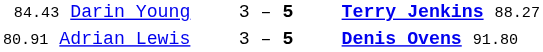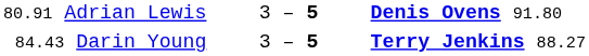 <table style="text-align:center">
 <tr>
 <th width=223></th>
 <th width=100></th>
 <th width=223></th>
 </tr>
 <tr>
+<td align=right><small>80.91</small> <a href='#'>Adrian Lewis</a> </td>
+<td>3 – <strong>5</strong></td>
+<td align=left> <strong><a href='#'>Denis Ovens</a></strong> <small>91.80</small></td>
+</tr>
+<tr>
 <td align=right><small>84.43</small> <a href='#'>Darin Young</a> </td>
 <td>3 – <strong>5</strong></td>
 <td align=left> <strong><a href='#'>Terry Jenkins</a></strong> <small>88.27</small></td>
 </tr>
-<tr>
-<td align=right><small>80.91</small> <a href='#'>Adrian Lewis</a> </td>
-<td>3 – <strong>5</strong></td>
-<td align=left> <strong><a href='#'>Denis Ovens</a></strong> <small>91.80</small></td>
-</tr>
 </table>
